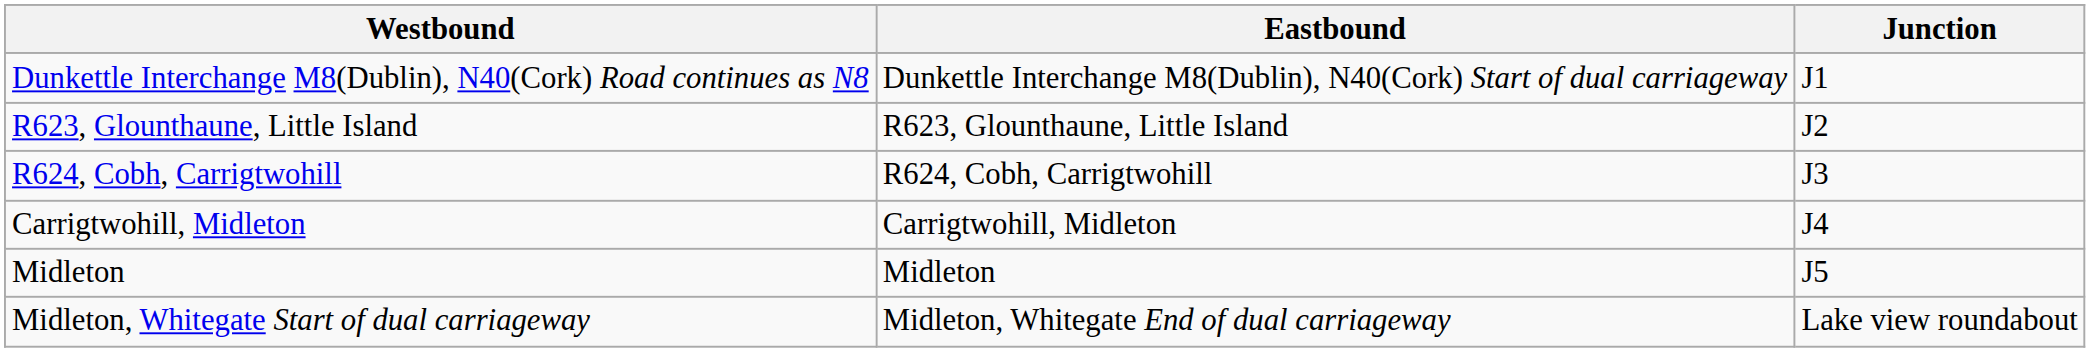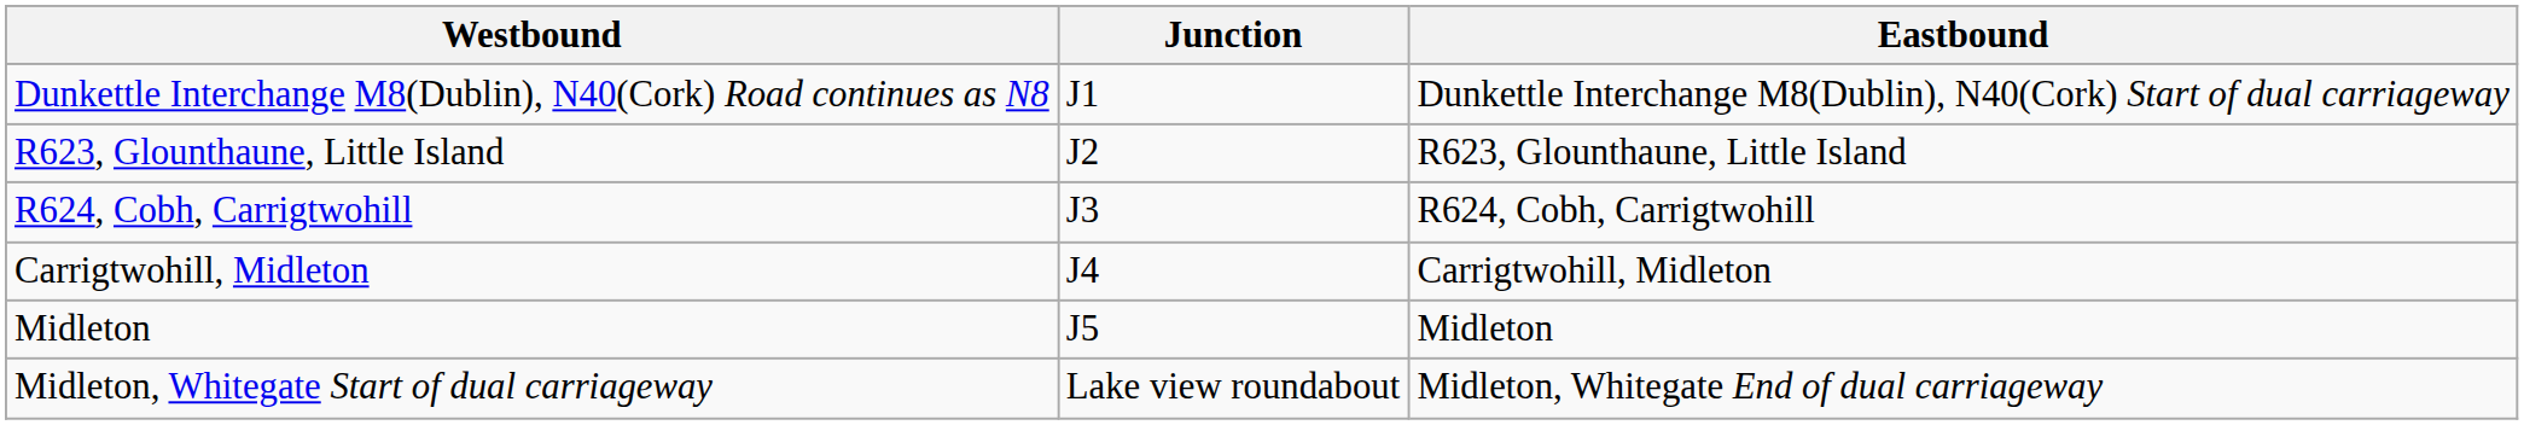 <table class="wikitable">
 <tr>
 <th>Westbound</th>
+<th>Junction</th>
 <th>Eastbound</th>
-<th>Junction</th>
 </tr>
 <tr>
 <td><a href='#'>Dunkettle Interchange</a> <a href='#'>M8</a>(Dublin), <a href='#'>N40</a>(Cork) <em>Road continues as <a href='#'>N8</a></em></td>
+<td>J1</td>
 <td>Dunkettle Interchange M8(Dublin), N40(Cork) <em>Start of dual carriageway</em></td>
-<td>J1</td>
 </tr>
 <tr>
 <td><a href='#'>R623</a>, <a href='#'>Glounthaune</a>, Little Island</td>
+<td>J2</td>
 <td>R623, Glounthaune, Little Island</td>
-<td>J2</td>
 </tr>
 <tr>
 <td><a href='#'>R624</a>, <a href='#'>Cobh</a>, <a href='#'>Carrigtwohill</a></td>
+<td>J3</td>
 <td>R624, Cobh, Carrigtwohill</td>
-<td>J3</td>
 </tr>
 <tr>
 <td>Carrigtwohill, <a href='#'>Midleton</a></td>
+<td>J4</td>
 <td>Carrigtwohill, Midleton</td>
-<td>J4</td>
 </tr>
 <tr>
 <td>Midleton</td>
+<td>J5</td>
 <td>Midleton</td>
-<td>J5</td>
 </tr>
 <tr>
 <td>Midleton, <a href='#'>Whitegate</a> <em>Start of dual carriageway</em></td>
+<td>Lake view roundabout</td>
 <td>Midleton, Whitegate  <em>End of dual carriageway</em></td>
-<td>Lake view roundabout</td>
 </tr>
 </table>
